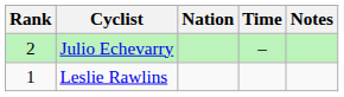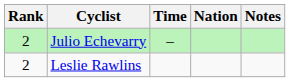 <table class="wikitable sortable" style="text-align:center">
 <tr>
 <th>Rank</th>
 <th>Cyclist</th>
+<th>Time</th>
 <th>Nation</th>
-<th>Time</th>
 <th>Notes</th>
 </tr>
 <tr bgcolor=bbf3bb>
 <td>2</td>
 <td align=left data-sort-value="Echevarry, Julio"><a href='#'>Julio Echevarry</a></td>
+<td>–</td>
 <td align=left></td>
-<td>–</td>
 <td></td>
 </tr>
 <tr>
-<td>1</td>
+<td>2</td>
 <td align=left data-sort-value="Rawlins, Leslie"><a href='#'>Leslie Rawlins</a></td>
+<td></td>
 <td align=left></td>
-<td></td>
 <td></td>
 </tr>
 </table>
